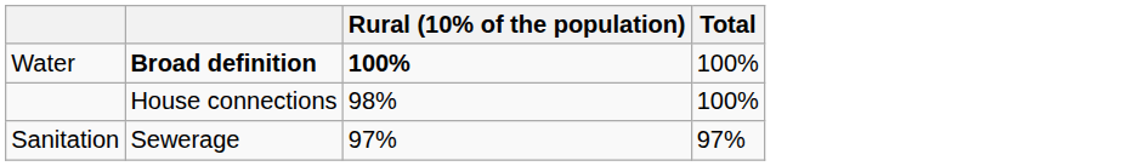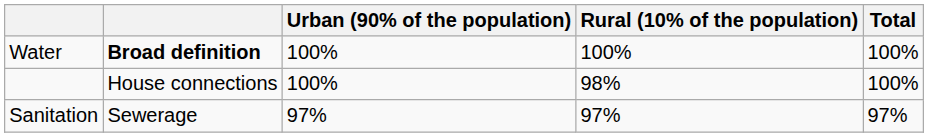 <table class="wikitable">
 <tr>
 <th></th>
 <th></th>
+<th>Urban (90% of the population)</th>
 <th>Rural (10% of the population)</th>
 <th>Total</th>
 </tr>
 <tr>
 <td>Water</td>
 <td><strong>Broad definition</strong></td>
-<td><strong>100%</strong></td>
+<td>100%</td>
+<td>100%</td>
 <td>100%</td>
 </tr>
 <tr>
 <td></td>
 <td>House connections</td>
+<td>100%</td>
 <td>98%</td>
 <td>100%</td>
 </tr>
 <tr>
 <td>Sanitation</td>
 <td>Sewerage</td>
 <td>97%</td>
 <td>97%</td>
+<td>97%</td>
 </tr>
 </table>
